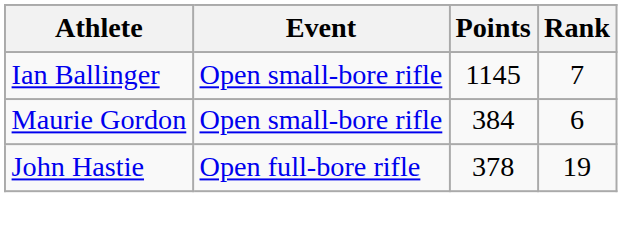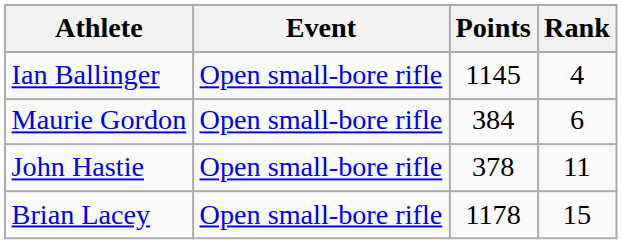 <table class="wikitable" style="font-size:90%;">
 <tr>
 <th>Athlete</th>
 <th>Event</th>
 <th>Points</th>
 <th>Rank</th>
 </tr>
 <tr align=center>
 <td align=left><a href='#'>Ian Ballinger</a></td>
 <td align=left><a href='#'>Open small-bore rifle</a></td>
 <td>1145</td>
-<td>7</td>
+<td>4</td>
 </tr>
 <tr align=center>
 <td align=left><a href='#'>Maurie Gordon</a></td>
 <td align=left><a href='#'>Open small-bore rifle</a></td>
 <td>384</td>
 <td>6</td>
 </tr>
 <tr align=center>
 <td align=left><a href='#'>John Hastie</a></td>
-<td align=left><a href='#'>Open full-bore rifle</a></td>
+<td align=left><a href='#'>Open small-bore rifle</a></td>
 <td>378</td>
-<td>19</td>
+<td>11</td>
+</tr>
+<tr align=center>
+<td align=left><a href='#'>Brian Lacey</a></td>
+<td align=left><a href='#'>Open small-bore rifle</a></td>
+<td>1178</td>
+<td>15</td>
 </tr>
 </table>
